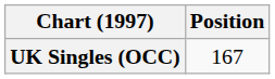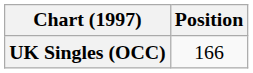 <table class="wikitable plainrowheaders" style="text-align:center">
 <tr>
 <th>Chart (1997)</th>
 <th>Position</th>
 </tr>
 <tr>
 <th scope="row">UK Singles (OCC)</th>
-<td>167</td>
+<td>166</td>
 </tr>
 </table>
